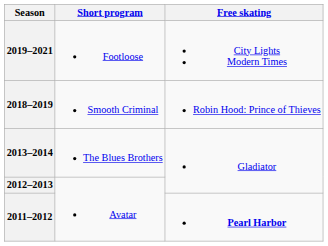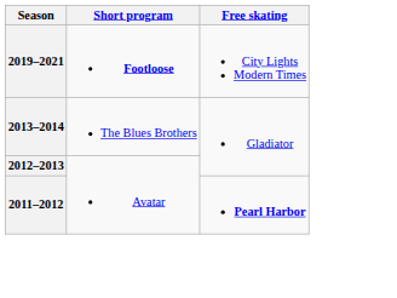 <table class=wikitable style=text-align:center>
 <tr>
 <th>Season</th>
 <th><a href='#'>Short program</a></th>
 <th><a href='#'>Free skating</a></th>
 </tr>
 <tr>
 <th>2019–2021<br></th>
-<td><br><ul><li><a href='#'>Footloose</a> <br></li></ul></td>
+<td><strong><br><ul><li><a href='#'>Footloose</a> <br></li></ul></strong></td>
 <td><br><ul><li><a href='#'>City Lights</a> <br></li><li><a href='#'>Modern Times</a> <br></li></ul></td>
-</tr>
-<tr>
-<th>2018–2019<br></th>
-<td><br><ul><li><a href='#'>Smooth Criminal</a>  <br></li></ul></td>
-<td><br><ul><li><a href='#'>Robin Hood: Prince of Thieves</a>  <br></li></ul></td>
 </tr>
 <tr>
 <th>2013–2014 <br> </th>
 <td><br><ul><li><a href='#'>The Blues Brothers</a></li></ul></td>
 <td rowspan=2><br><ul><li><a href='#'>Gladiator</a> <br></li></ul></td>
 </tr>
 <tr>
 <th>2012–2013 <br> </th>
 <td rowspan=2><br><ul><li><a href='#'>Avatar</a> <br></li></ul></td>
 </tr>
 <tr>
 <th>2011–2012 <br> </th>
 <td><strong><br><ul><li><a href='#'>Pearl Harbor</a> <br></li></ul></strong></td>
 </tr>
 </table>
